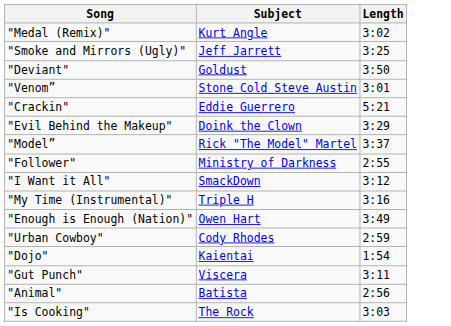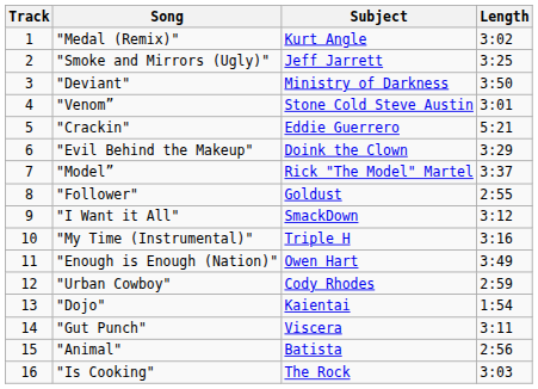 <table class="wikitable">
 <tr>
+<th>Track</th>
 <th>Song</th>
 <th>Subject</th>
 <th>Length</th>
 </tr>
 <tr>
+<td align=center>1</td>
 <td>"Medal (Remix)"</td>
 <td><a href='#'>Kurt Angle</a></td>
 <td>3:02</td>
 </tr>
 <tr>
+<td align=center>2</td>
 <td>"Smoke and Mirrors (Ugly)"</td>
 <td><a href='#'>Jeff Jarrett</a></td>
 <td>3:25</td>
 </tr>
 <tr>
+<td align=center>3</td>
 <td>"Deviant"</td>
-<td><a href='#'>Goldust</a></td>
+<td><a href='#'>Ministry of Darkness</a></td>
 <td>3:50</td>
 </tr>
 <tr>
+<td align=center>4</td>
 <td>"Venom”</td>
 <td><a href='#'>Stone Cold Steve Austin</a></td>
 <td>3:01</td>
 </tr>
 <tr>
+<td align=center>5</td>
 <td>"Crackin"</td>
 <td><a href='#'>Eddie Guerrero</a></td>
 <td>5:21</td>
 </tr>
 <tr>
+<td align=center>6</td>
 <td>"Evil Behind the Makeup"</td>
 <td><a href='#'>Doink the Clown</a></td>
 <td>3:29</td>
 </tr>
 <tr>
+<td align=center>7</td>
 <td>"Model”</td>
 <td><a href='#'>Rick "The Model" Martel</a></td>
 <td>3:37</td>
 </tr>
 <tr>
+<td align=center>8</td>
 <td>"Follower"</td>
-<td><a href='#'>Ministry of Darkness</a></td>
+<td><a href='#'>Goldust</a></td>
 <td>2:55</td>
 </tr>
 <tr>
+<td align=center>9</td>
 <td>"I Want it All"</td>
 <td><a href='#'>SmackDown</a></td>
 <td>3:12</td>
 </tr>
 <tr>
+<td align=center>10</td>
 <td>"My Time (Instrumental)"</td>
 <td><a href='#'>Triple H</a></td>
 <td>3:16</td>
 </tr>
 <tr>
+<td align=center>11</td>
 <td>"Enough is Enough (Nation)"</td>
 <td><a href='#'>Owen Hart</a></td>
 <td>3:49</td>
 </tr>
 <tr>
+<td align=center>12</td>
 <td>"Urban Cowboy"</td>
 <td><a href='#'>Cody Rhodes</a></td>
 <td>2:59</td>
 </tr>
 <tr>
+<td align=center>13</td>
 <td>"Dojo"</td>
 <td><a href='#'>Kaientai</a></td>
 <td>1:54</td>
 </tr>
 <tr>
+<td align=center>14</td>
 <td>"Gut Punch"</td>
 <td><a href='#'>Viscera</a></td>
 <td>3:11</td>
 </tr>
 <tr>
+<td align=center>15</td>
 <td>"Animal"</td>
 <td><a href='#'>Batista</a></td>
 <td>2:56</td>
 </tr>
 <tr>
+<td align=center>16</td>
 <td>"Is Cooking"</td>
 <td><a href='#'>The Rock</a></td>
 <td>3:03</td>
 </tr>
 </table>
